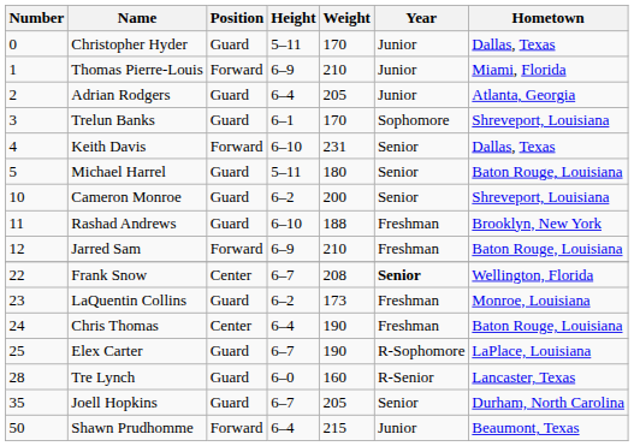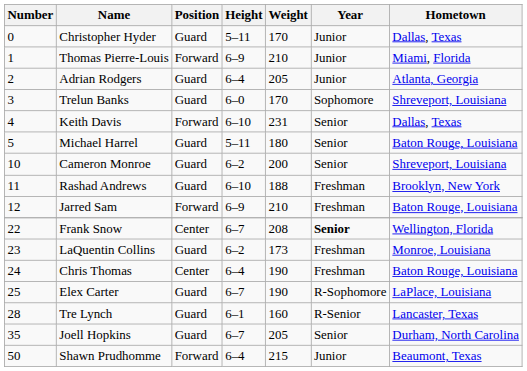 <table class="wikitable sortable" style="font-size: 95%;">
 <tr>
 <th>Number</th>
 <th>Name</th>
 <th>Position</th>
 <th>Height</th>
 <th>Weight</th>
 <th>Year</th>
 <th>Hometown</th>
 </tr>
 <tr>
 <td>0</td>
 <td>Christopher Hyder</td>
 <td>Guard</td>
 <td>5–11</td>
 <td>170</td>
 <td>Junior</td>
 <td><a href='#'>Dallas</a>, <a href='#'>Texas</a></td>
 </tr>
 <tr>
 <td>1</td>
 <td>Thomas Pierre-Louis</td>
 <td>Forward</td>
 <td>6–9</td>
 <td>210</td>
 <td>Junior</td>
 <td><a href='#'>Miami</a>, <a href='#'>Florida</a></td>
 </tr>
 <tr>
 <td>2</td>
 <td>Adrian Rodgers</td>
 <td>Guard</td>
 <td>6–4</td>
 <td>205</td>
 <td>Junior</td>
 <td><a href='#'>Atlanta, Georgia</a></td>
 </tr>
 <tr>
 <td>3</td>
 <td>Trelun Banks</td>
 <td>Guard</td>
-<td>6–1</td>
+<td>6–0</td>
 <td>170</td>
 <td>Sophomore</td>
 <td><a href='#'>Shreveport, Louisiana</a></td>
 </tr>
 <tr>
 <td>4</td>
 <td>Keith Davis</td>
 <td>Forward</td>
 <td>6–10</td>
 <td>231</td>
 <td>Senior</td>
 <td><a href='#'>Dallas</a>, <a href='#'>Texas</a></td>
 </tr>
 <tr>
 <td>5</td>
 <td>Michael Harrel</td>
 <td>Guard</td>
 <td>5–11</td>
 <td>180</td>
 <td>Senior</td>
 <td><a href='#'>Baton Rouge, Louisiana</a></td>
 </tr>
 <tr>
 <td>10</td>
 <td>Cameron Monroe</td>
 <td>Guard</td>
 <td>6–2</td>
 <td>200</td>
 <td>Senior</td>
 <td><a href='#'>Shreveport, Louisiana</a></td>
 </tr>
 <tr>
 <td>11</td>
 <td>Rashad Andrews</td>
 <td>Guard</td>
 <td>6–10</td>
 <td>188</td>
 <td>Freshman</td>
 <td><a href='#'>Brooklyn, New York</a></td>
 </tr>
 <tr>
 <td>12</td>
 <td>Jarred Sam</td>
 <td>Forward</td>
 <td>6–9</td>
 <td>210</td>
 <td>Freshman</td>
 <td><a href='#'>Baton Rouge, Louisiana</a></td>
 </tr>
 <tr>
 </tr>
 <tr>
 <td>22</td>
 <td>Frank Snow</td>
 <td>Center</td>
 <td>6–7</td>
 <td>208</td>
 <td><strong>Senior</strong></td>
 <td><a href='#'>Wellington, Florida</a></td>
 </tr>
 <tr>
 <td>23</td>
 <td>LaQuentin Collins</td>
 <td>Guard</td>
 <td>6–2</td>
 <td>173</td>
 <td>Freshman</td>
 <td><a href='#'>Monroe, Louisiana</a></td>
 </tr>
 <tr>
 <td>24</td>
 <td>Chris Thomas</td>
 <td>Center</td>
 <td>6–4</td>
 <td>190</td>
 <td>Freshman</td>
 <td><a href='#'>Baton Rouge, Louisiana</a></td>
 </tr>
 <tr>
 <td>25</td>
 <td>Elex Carter</td>
 <td>Guard</td>
 <td>6–7</td>
 <td>190</td>
 <td>R-Sophomore</td>
 <td><a href='#'>LaPlace, Louisiana</a></td>
 </tr>
 <tr>
 <td>28</td>
 <td>Tre Lynch</td>
 <td>Guard</td>
-<td>6–0</td>
+<td>6–1</td>
 <td>160</td>
 <td>R-Senior</td>
 <td><a href='#'>Lancaster, Texas</a></td>
 </tr>
 <tr>
 <td>35</td>
 <td>Joell Hopkins</td>
 <td>Guard</td>
 <td>6–7</td>
 <td>205</td>
 <td>Senior</td>
 <td><a href='#'>Durham, North Carolina</a></td>
 </tr>
 <tr>
 <td>50</td>
 <td>Shawn Prudhomme</td>
 <td>Forward</td>
 <td>6–4</td>
 <td>215</td>
 <td>Junior</td>
 <td><a href='#'>Beaumont, Texas</a></td>
 </tr>
 </table>
